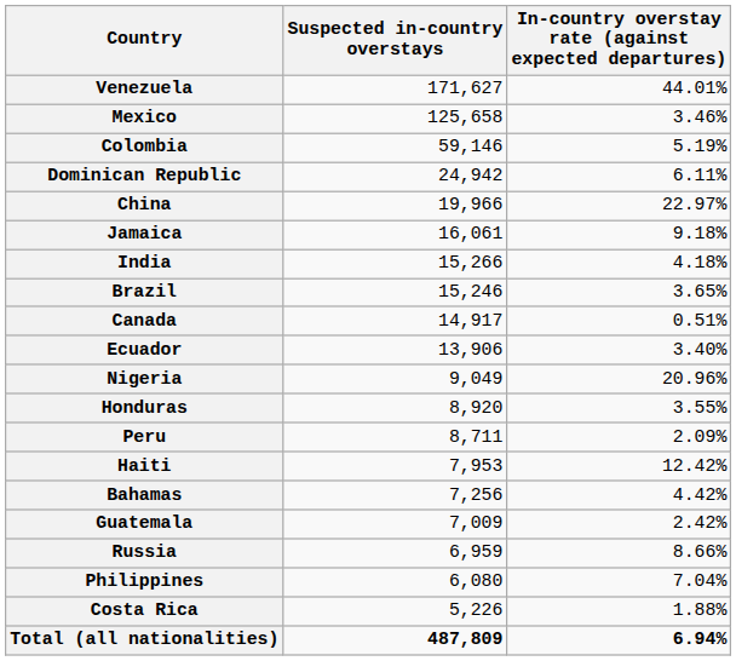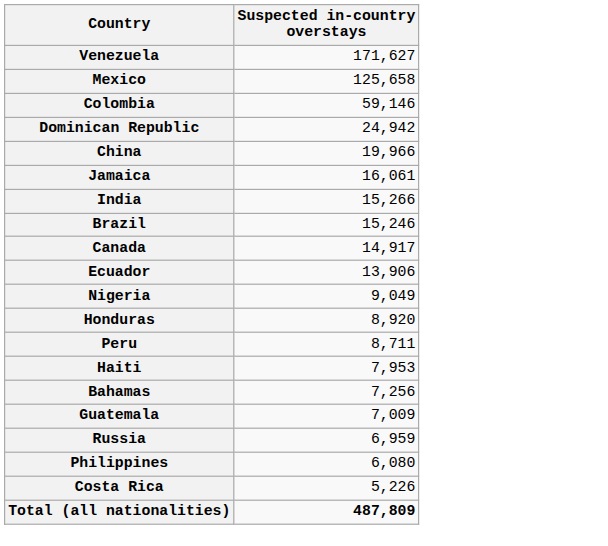 <table class="wikitable collapsible sortable" style="text-align: right; font-size: 0.95em;">
 <tr>
 <th scope="col">Country</th>
 <th scope="col" style="max-width: 12em;">Suspected in-country overstays</th>
-<th scope="col" style="max-width: 12em;">In-country overstay rate (against expected departures)</th>
 </tr>
 <tr>
 <th scope="row">Venezuela</th>
 <td>171,627</td>
-<td>44.01%</td>
 </tr>
 <tr>
 <th scope="row">Mexico</th>
 <td>125,658</td>
-<td>3.46%</td>
 </tr>
 <tr>
 <th scope="row">Colombia</th>
 <td>59,146</td>
-<td>5.19%</td>
 </tr>
 <tr>
 <th scope="row">Dominican Republic</th>
 <td>24,942</td>
-<td>6.11%</td>
 </tr>
 <tr>
 <th scope="row">China</th>
 <td>19,966</td>
-<td>22.97%</td>
 </tr>
 <tr>
 <th scope="row">Jamaica</th>
 <td>16,061</td>
-<td>9.18%</td>
 </tr>
 <tr>
 <th scope="row">India</th>
 <td>15,266</td>
-<td>4.18%</td>
 </tr>
 <tr>
 <th scope="row">Brazil</th>
 <td>15,246</td>
-<td>3.65%</td>
 </tr>
 <tr>
 <th scope="row">Canada</th>
 <td>14,917</td>
-<td>0.51%</td>
 </tr>
 <tr>
 <th scope="row">Ecuador</th>
 <td>13,906</td>
-<td>3.40%</td>
 </tr>
 <tr>
 <th scope="row">Nigeria</th>
 <td>9,049</td>
-<td>20.96%</td>
 </tr>
 <tr>
 <th scope="row">Honduras</th>
 <td>8,920</td>
-<td>3.55%</td>
 </tr>
 <tr>
 <th scope="row">Peru</th>
 <td>8,711</td>
-<td>2.09%</td>
 </tr>
 <tr>
 <th scope="row">Haiti</th>
 <td>7,953</td>
-<td>12.42%</td>
 </tr>
 <tr>
 <th scope="row">Bahamas</th>
 <td>7,256</td>
-<td>4.42%</td>
 </tr>
 <tr>
 <th scope="row">Guatemala</th>
 <td>7,009</td>
-<td>2.42%</td>
 </tr>
 <tr>
 <th scope="row">Russia</th>
 <td>6,959</td>
-<td>8.66%</td>
 </tr>
 <tr>
 <th scope="row">Philippines</th>
 <td>6,080</td>
-<td>7.04%</td>
 </tr>
 <tr>
 <th scope="row">Costa Rica</th>
 <td>5,226</td>
-<td>1.88%</td>
 </tr>
 <tr>
 <th scope="row">Total (all nationalities)</th>
 <td><strong>487,809</strong></td>
-<td><strong>6.94%</strong></td>
 </tr>
 </table>
